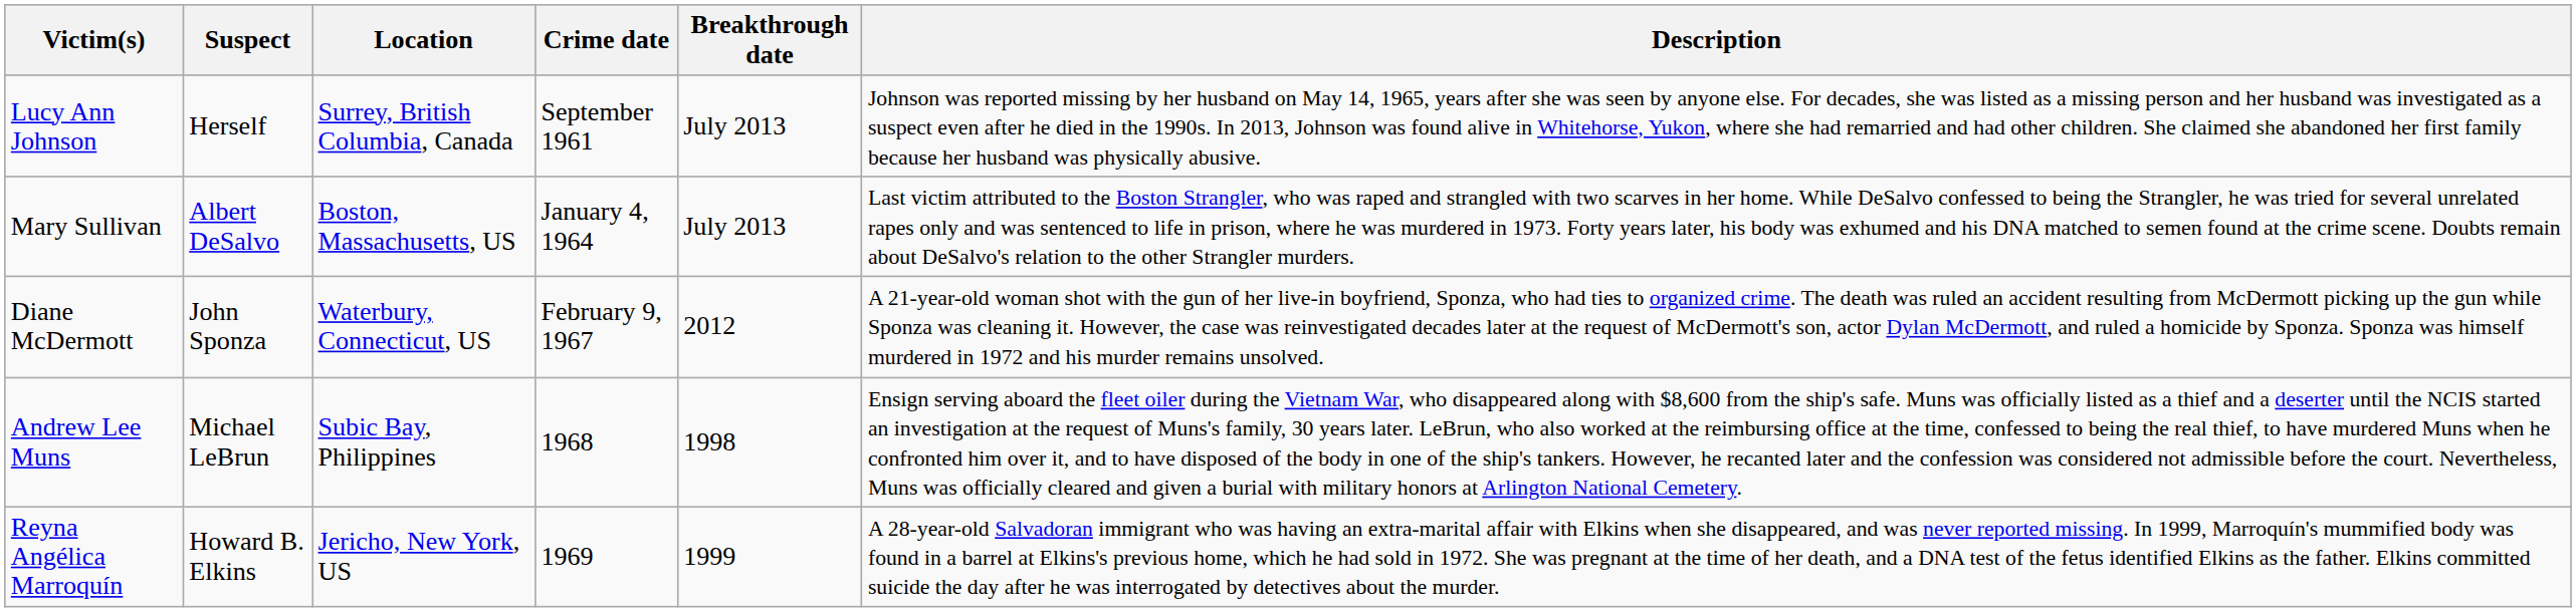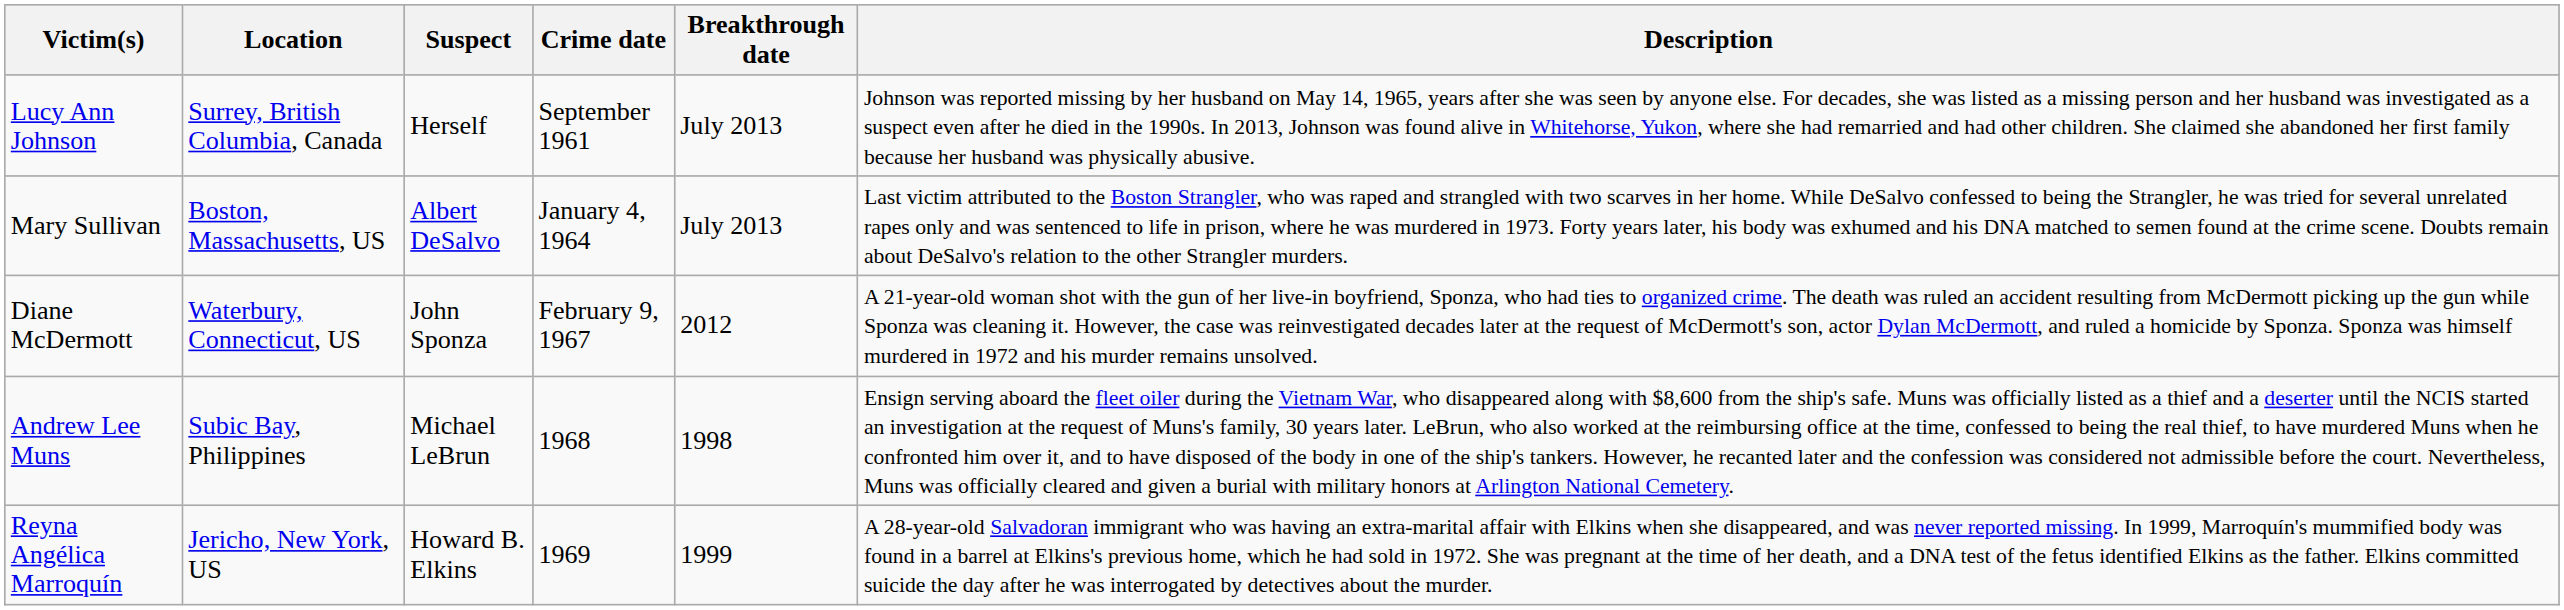 <table class="wikitable sortable">
 <tr>
 <th scope="col">Victim(s)</th>
+<th scope="col">Location</th>
 <th scope="col">Suspect</th>
-<th scope="col">Location</th>
 <th scope="col">Crime date</th>
 <th scope="col">Breakthrough date</th>
 <th scope="col">Description</th>
 </tr>
 <tr>
 <td><a href='#'>Lucy Ann Johnson</a></td>
+<td><a href='#'>Surrey, British Columbia</a>, Canada</td>
 <td>Herself</td>
-<td><a href='#'>Surrey, British Columbia</a>, Canada</td>
 <td>September 1961</td>
 <td>July 2013</td>
 <td><small>Johnson was reported missing by her husband on May 14, 1965, years after she was seen by anyone else. For decades, she was listed as a missing person and her husband was investigated as a suspect even after he died in the 1990s. In 2013, Johnson was found alive in <a href='#'>Whitehorse, Yukon</a>, where she had remarried and had other children. She claimed she abandoned her first family because her husband was physically abusive.</small></td>
 </tr>
 <tr>
 <td>Mary Sullivan</td>
+<td><a href='#'>Boston, Massachusetts</a>, US</td>
 <td><a href='#'>Albert DeSalvo</a></td>
-<td><a href='#'>Boston, Massachusetts</a>, US</td>
 <td>January 4, 1964</td>
 <td>July 2013</td>
 <td><small>Last victim attributed to the <a href='#'>Boston Strangler</a>, who was raped and strangled with two scarves in her home. While DeSalvo confessed to being the Strangler, he was tried for several unrelated rapes only and was sentenced to life in prison, where he was murdered in 1973. Forty years later, his body was exhumed and his DNA matched to semen found at the crime scene. Doubts remain about DeSalvo's relation to the other Strangler murders.</small></td>
 </tr>
 <tr>
 <td>Diane McDermott</td>
+<td><a href='#'>Waterbury, Connecticut</a>, US</td>
 <td>John Sponza</td>
-<td><a href='#'>Waterbury, Connecticut</a>, US</td>
 <td>February 9, 1967</td>
 <td>2012</td>
 <td><small>A 21-year-old woman shot with the gun of her live-in boyfriend, Sponza, who had ties to <a href='#'>organized crime</a>. The death was ruled an accident resulting from McDermott picking up the gun while Sponza was cleaning it. However, the case was reinvestigated decades later at the request of McDermott's son, actor <a href='#'>Dylan McDermott</a>, and ruled a homicide by Sponza. Sponza was himself murdered in 1972 and his murder remains unsolved.</small></td>
 </tr>
 <tr>
 <td><a href='#'>Andrew Lee Muns</a></td>
+<td><a href='#'>Subic Bay</a>, Philippines</td>
 <td>Michael LeBrun</td>
-<td><a href='#'>Subic Bay</a>, Philippines</td>
 <td>1968</td>
 <td>1998</td>
 <td><small>Ensign serving aboard the <a href='#'>fleet oiler</a>  during the <a href='#'>Vietnam War</a>, who disappeared along with $8,600 from the ship's safe. Muns was officially listed as a thief and a <a href='#'>deserter</a> until the NCIS started an investigation at the request of Muns's family, 30 years later. LeBrun, who also worked at the reimbursing office at the time, confessed to being the real thief, to have murdered Muns when he confronted him over it, and to have disposed of the body in one of the ship's tankers. However, he recanted later and the confession was considered not admissible before the court. Nevertheless, Muns was officially cleared and given a burial with military honors at <a href='#'>Arlington National Cemetery</a>.</small></td>
 </tr>
 <tr>
 <td><a href='#'>Reyna Angélica Marroquín</a></td>
+<td><a href='#'>Jericho, New York</a>, US</td>
 <td>Howard B. Elkins</td>
-<td><a href='#'>Jericho, New York</a>, US</td>
 <td>1969</td>
 <td>1999</td>
 <td><small>A 28-year-old <a href='#'>Salvadoran</a> immigrant who was having an extra-marital affair with Elkins when she disappeared, and was <a href='#'>never reported missing</a>. In 1999, Marroquín's mummified body was found in a barrel at Elkins's previous home, which he had sold in 1972. She was pregnant at the time of her death, and a DNA test of the fetus identified Elkins as the father. Elkins committed suicide the day after he was interrogated by detectives about the murder.</small></td>
 </tr>
 </table>
